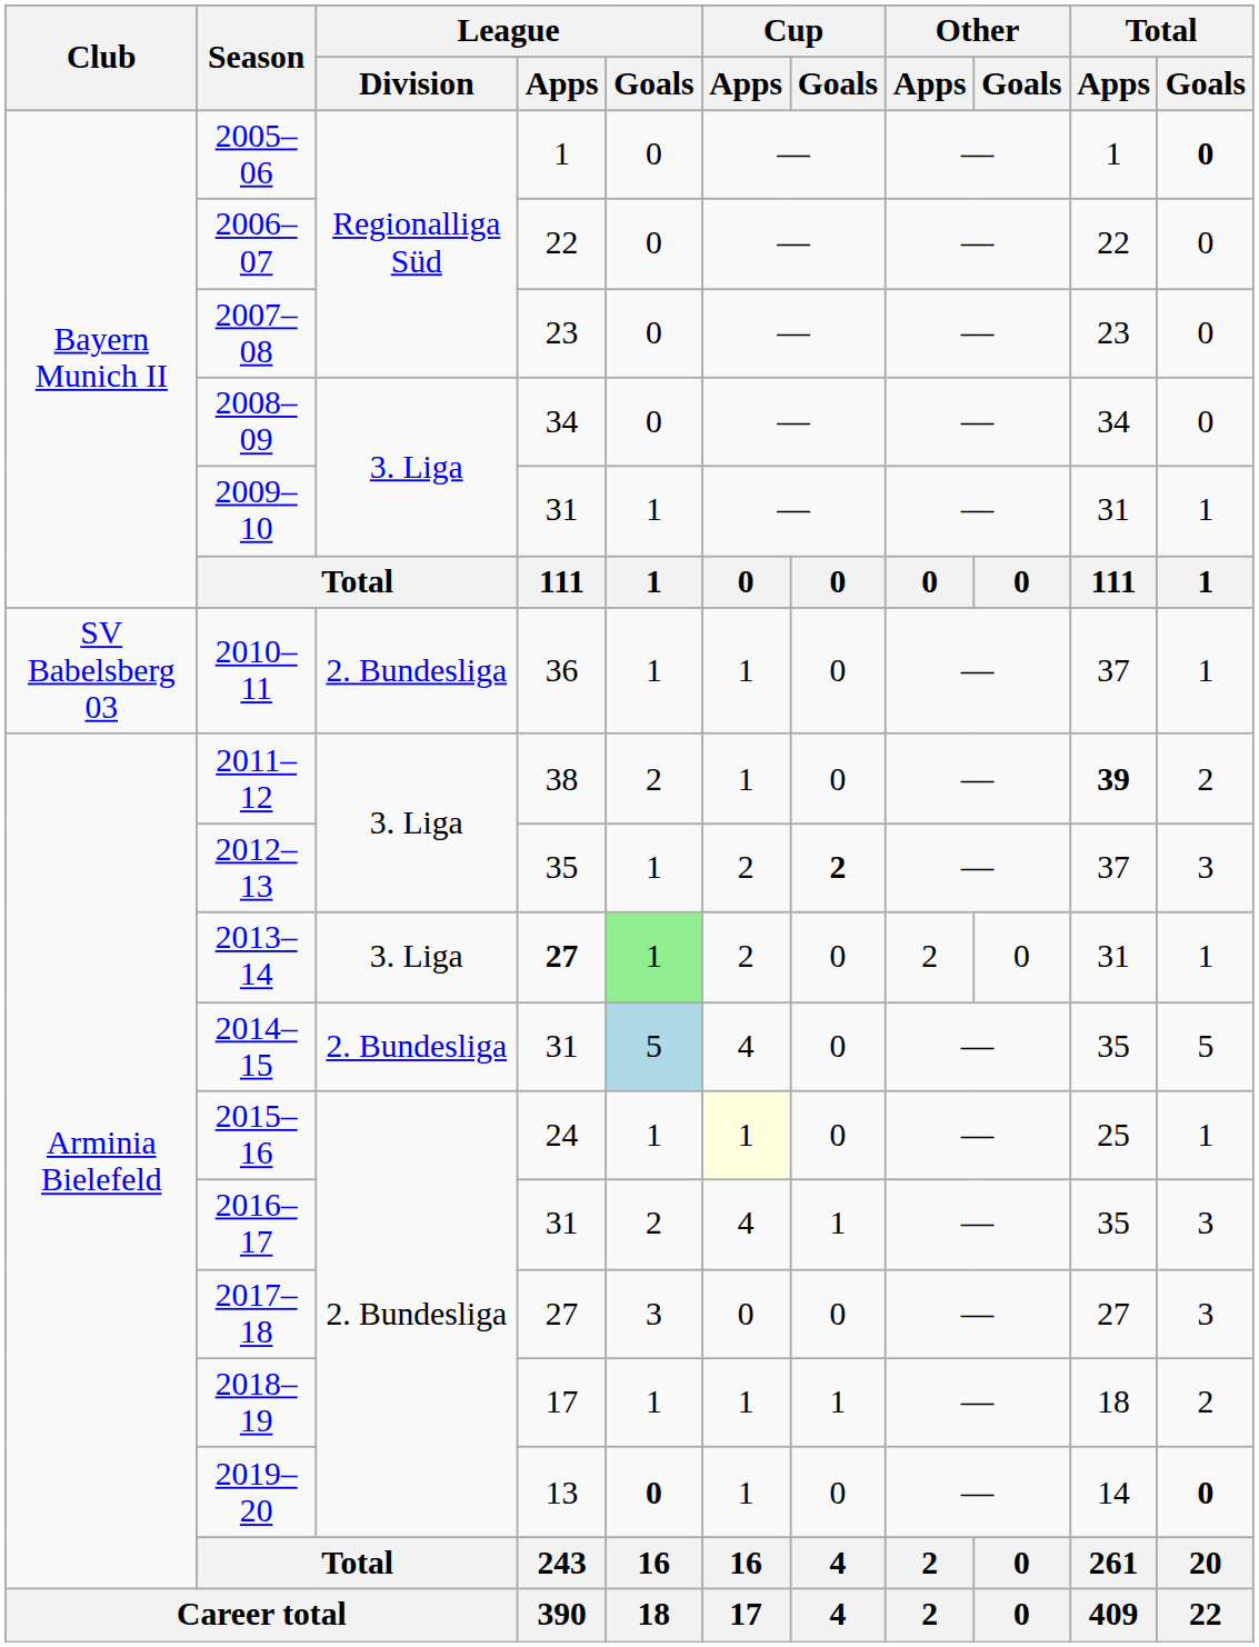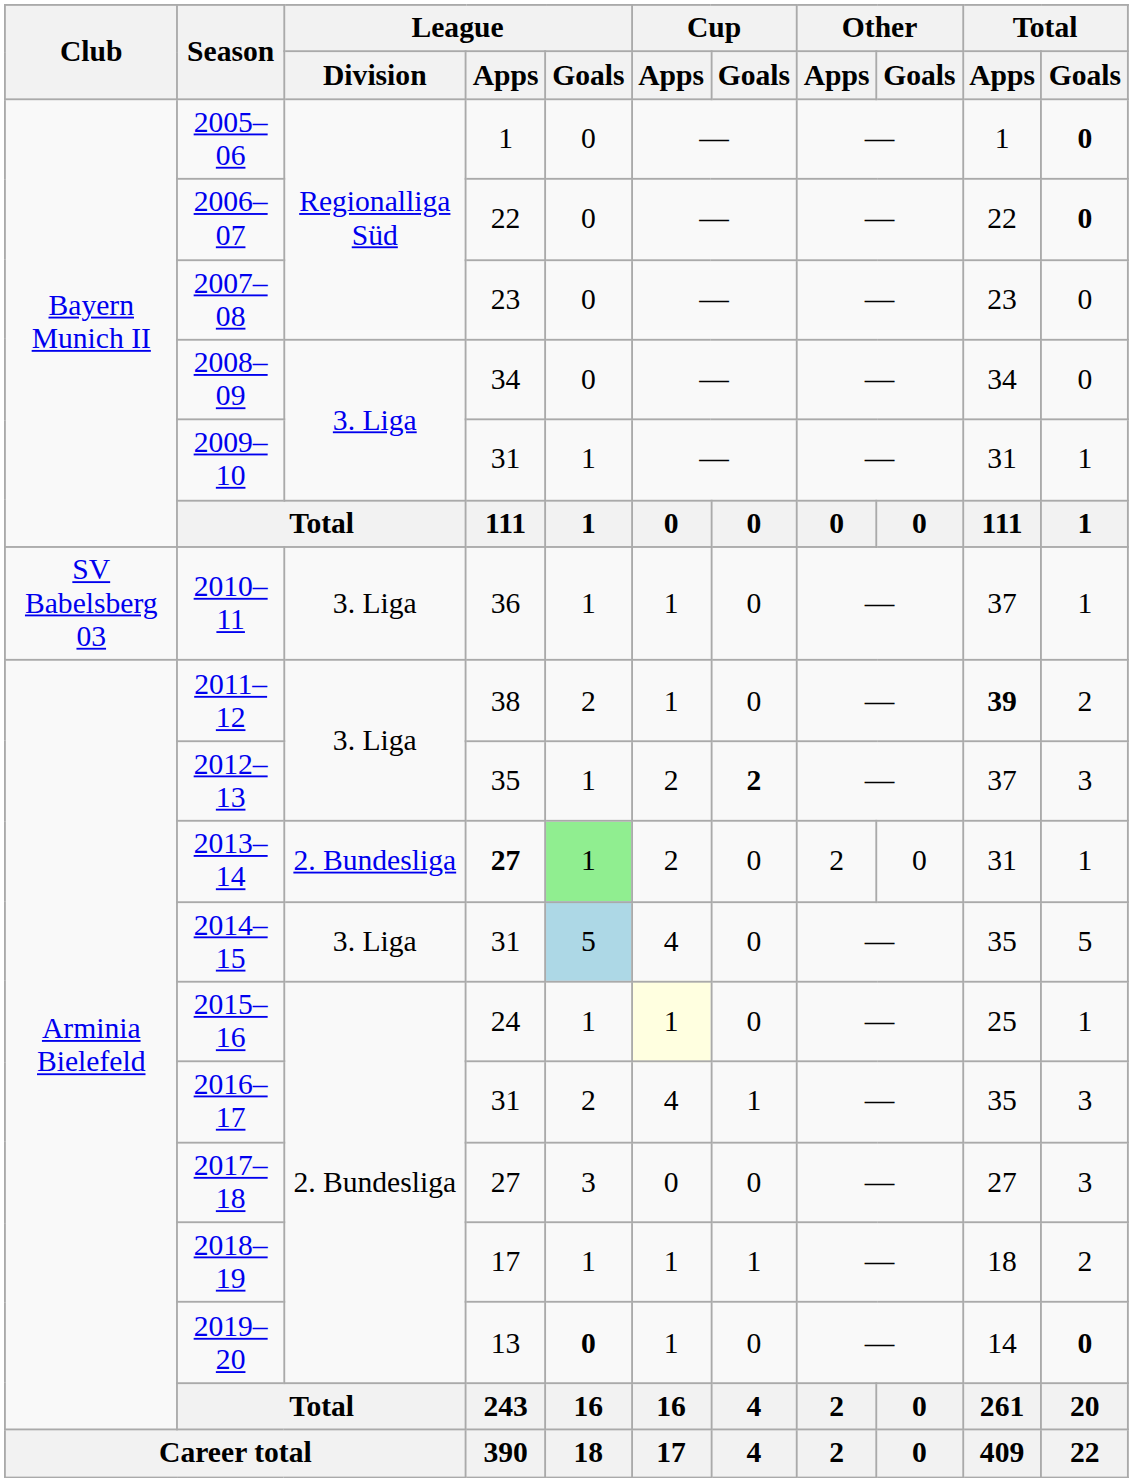 <table class="wikitable" style="text-align:center">
 <tr>
 <th rowspan="2">Club</th>
 <th rowspan="2">Season</th>
 <th colspan="3">League</th>
 <th colspan="2">Cup</th>
 <th colspan="2">Other</th>
 <th colspan="2">Total</th>
 </tr>
 <tr>
 <th>Division</th>
 <th>Apps</th>
 <th>Goals</th>
 <th>Apps</th>
 <th>Goals</th>
 <th>Apps</th>
 <th>Goals</th>
 <th>Apps</th>
 <th>Goals</th>
 </tr>
 <tr>
 <td rowspan="6"><a href='#'>Bayern Munich II</a></td>
 <td><a href='#'>2005–06</a></td>
 <td rowspan="3"><a href='#'>Regionalliga Süd</a></td>
 <td>1</td>
 <td>0</td>
 <td colspan="2">—</td>
 <td colspan="2">—</td>
 <td>1</td>
 <td><strong>0</strong></td>
 </tr>
 <tr>
 <td><a href='#'>2006–07</a></td>
 <td>22</td>
 <td>0</td>
 <td colspan="2">—</td>
 <td colspan="2">—</td>
 <td>22</td>
-<td>0</td>
+<td><strong>0</strong></td>
 </tr>
 <tr>
 <td><a href='#'>2007–08</a></td>
 <td>23</td>
 <td>0</td>
 <td colspan="2">—</td>
 <td colspan="2">—</td>
 <td>23</td>
 <td>0</td>
 </tr>
 <tr>
 <td><a href='#'>2008–09</a></td>
 <td rowspan="2"><a href='#'>3. Liga</a></td>
 <td>34</td>
 <td>0</td>
 <td colspan="2">—</td>
 <td colspan="2">—</td>
 <td>34</td>
 <td>0</td>
 </tr>
 <tr>
 <td><a href='#'>2009–10</a></td>
 <td>31</td>
 <td>1</td>
 <td colspan="2">—</td>
 <td colspan="2">—</td>
 <td>31</td>
 <td>1</td>
 </tr>
 <tr>
 <th colspan="2">Total</th>
 <th>111</th>
 <th>1</th>
 <th>0</th>
 <th>0</th>
 <th>0</th>
 <th>0</th>
 <th>111</th>
 <th>1</th>
 </tr>
 <tr>
 <td><a href='#'>SV Babelsberg 03</a></td>
 <td><a href='#'>2010–11</a></td>
-<td><a href='#'>2. Bundesliga</a></td>
+<td>3. Liga</td>
 <td>36</td>
 <td>1</td>
 <td>1</td>
 <td>0</td>
 <td colspan="2">—</td>
 <td>37</td>
 <td>1</td>
 </tr>
 <tr>
 <td rowspan="10"><a href='#'>Arminia Bielefeld</a></td>
 <td><a href='#'>2011–12</a></td>
 <td rowspan="2">3. Liga</td>
 <td>38</td>
 <td>2</td>
 <td>1</td>
 <td>0</td>
 <td colspan="2">—</td>
 <td><strong>39</strong></td>
 <td>2</td>
 </tr>
 <tr>
 <td><a href='#'>2012–13</a></td>
 <td>35</td>
 <td>1</td>
 <td>2</td>
 <td><strong>2</strong></td>
 <td colspan="2">—</td>
 <td>37</td>
 <td>3</td>
 </tr>
 <tr>
 <td><a href='#'>2013–14</a></td>
-<td>3. Liga</td>
+<td><a href='#'>2. Bundesliga</a></td>
 <td><strong>27</strong></td>
 <td style="background: lightgreen;">1</td>
 <td>2</td>
 <td>0</td>
 <td>2</td>
 <td>0</td>
 <td>31</td>
 <td>1</td>
 </tr>
 <tr>
 <td><a href='#'>2014–15</a></td>
-<td><a href='#'>2. Bundesliga</a></td>
+<td>3. Liga</td>
 <td>31</td>
 <td style="background: lightblue;">5</td>
 <td>4</td>
 <td>0</td>
 <td colspan="2">—</td>
 <td>35</td>
 <td>5</td>
 </tr>
 <tr>
 <td><a href='#'>2015–16</a></td>
 <td rowspan="5">2. Bundesliga</td>
 <td>24</td>
 <td>1</td>
 <td style="background: lightyellow;">1</td>
 <td>0</td>
 <td colspan="2">—</td>
 <td>25</td>
 <td>1</td>
 </tr>
 <tr>
 <td><a href='#'>2016–17</a></td>
 <td>31</td>
 <td>2</td>
 <td>4</td>
 <td>1</td>
 <td colspan="2">—</td>
 <td>35</td>
 <td>3</td>
 </tr>
 <tr>
 <td><a href='#'>2017–18</a></td>
 <td>27</td>
 <td>3</td>
 <td>0</td>
 <td>0</td>
 <td colspan="2">—</td>
 <td>27</td>
 <td>3</td>
 </tr>
 <tr>
 <td><a href='#'>2018–19</a></td>
 <td>17</td>
 <td>1</td>
 <td>1</td>
 <td>1</td>
 <td colspan="2">—</td>
 <td>18</td>
 <td>2</td>
 </tr>
 <tr>
 <td><a href='#'>2019–20</a></td>
 <td>13</td>
 <td><strong>0</strong></td>
 <td>1</td>
 <td>0</td>
 <td colspan="2">—</td>
 <td>14</td>
 <td><strong>0</strong></td>
 </tr>
 <tr>
 <th colspan="2">Total</th>
 <th>243</th>
 <th>16</th>
 <th>16</th>
 <th>4</th>
 <th>2</th>
 <th>0</th>
 <th>261</th>
 <th>20</th>
 </tr>
 <tr>
 <th colspan="3">Career total</th>
 <th>390</th>
 <th>18</th>
 <th>17</th>
 <th>4</th>
 <th>2</th>
 <th>0</th>
 <th>409</th>
 <th>22</th>
 </tr>
 </table>
